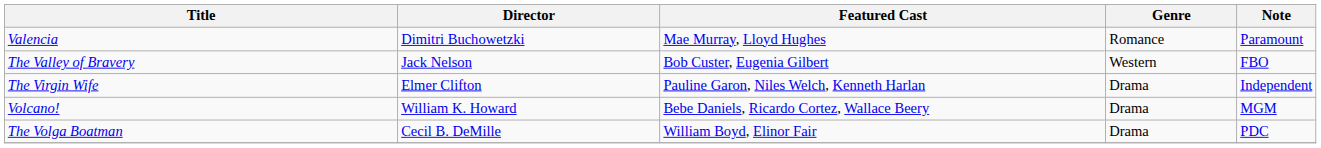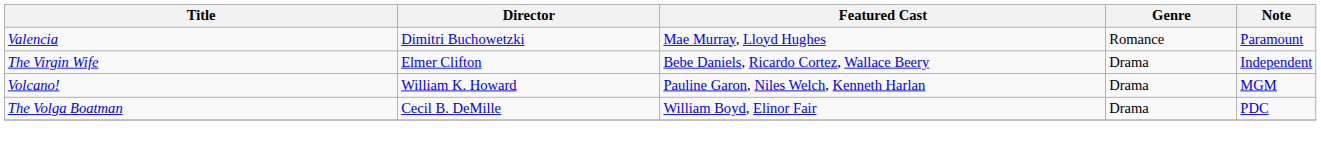 <table class="wikitable">
 <tr>
 <th style="width:30%;">Title</th>
 <th style="width:20%;">Director</th>
 <th style="width:34%;">Featured Cast</th>
 <th style="width:10%;">Genre</th>
 <th style="width:10%;">Note</th>
 </tr>
 <tr>
 <td><em><a href='#'>Valencia</a></em></td>
 <td><a href='#'>Dimitri Buchowetzki</a></td>
 <td><a href='#'>Mae Murray</a>, <a href='#'>Lloyd Hughes</a></td>
 <td>Romance</td>
 <td><a href='#'>Paramount</a></td>
 </tr>
 <tr>
-<td><em><a href='#'>The Valley of Bravery</a></em></td>
-<td><a href='#'>Jack Nelson</a></td>
-<td><a href='#'>Bob Custer</a>, <a href='#'>Eugenia Gilbert</a></td>
-<td>Western</td>
-<td><a href='#'>FBO</a></td>
-</tr>
-<tr>
 <td><em><a href='#'>The Virgin Wife</a></em></td>
 <td><a href='#'>Elmer Clifton</a></td>
-<td><a href='#'>Pauline Garon</a>, <a href='#'>Niles Welch</a>, <a href='#'>Kenneth Harlan</a></td>
+<td><a href='#'>Bebe Daniels</a>, <a href='#'>Ricardo Cortez</a>, <a href='#'>Wallace Beery</a></td>
 <td>Drama</td>
 <td><a href='#'>Independent</a></td>
 </tr>
 <tr>
 <td><em><a href='#'>Volcano!</a></em></td>
 <td><a href='#'>William K. Howard</a></td>
-<td><a href='#'>Bebe Daniels</a>, <a href='#'>Ricardo Cortez</a>, <a href='#'>Wallace Beery</a></td>
+<td><a href='#'>Pauline Garon</a>, <a href='#'>Niles Welch</a>, <a href='#'>Kenneth Harlan</a></td>
 <td>Drama</td>
 <td><a href='#'>MGM</a></td>
 </tr>
 <tr>
 <td><em><a href='#'>The Volga Boatman</a></em></td>
 <td><a href='#'>Cecil B. DeMille</a></td>
 <td><a href='#'>William Boyd</a>, <a href='#'>Elinor Fair</a></td>
 <td>Drama</td>
 <td><a href='#'>PDC</a></td>
 </tr>
 <tr>
 </tr>
 </table>
